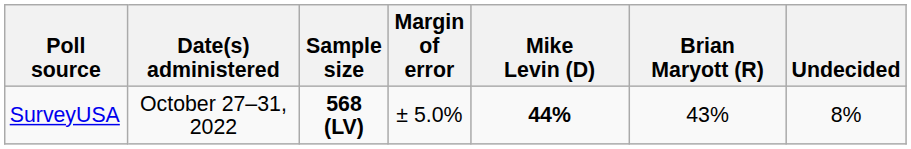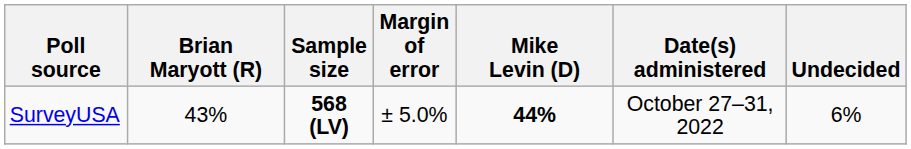 <table class="wikitable" style="font-size:90%;text-align:center;">
 <tr valign=bottom>
 <th>Poll source</th>
-<th>Date(s)<br>administered</th>
+<th style="width:100px;">Brian<br>Maryott (R)</th>
 <th>Sample<br>size</th>
 <th>Margin<br>of error</th>
 <th style="width:100px;">Mike<br>Levin (D)</th>
-<th style="width:100px;">Brian<br>Maryott (R)</th>
+<th>Date(s)<br>administered</th>
 <th>Undecided</th>
 </tr>
 <tr>
 <td style="text-align:left;"><a href='#'>SurveyUSA</a></td>
-<td>October 27–31, 2022</td>
+<td>43%</td>
 <td><strong>568 (LV)</strong></td>
 <td>± 5.0%</td>
 <td><strong>44%</strong></td>
-<td>43%</td>
-<td>8%</td>
+<td>October 27–31, 2022</td>
+<td>6%</td>
 </tr>
 </table>
